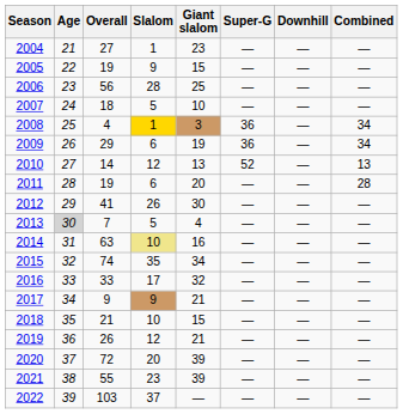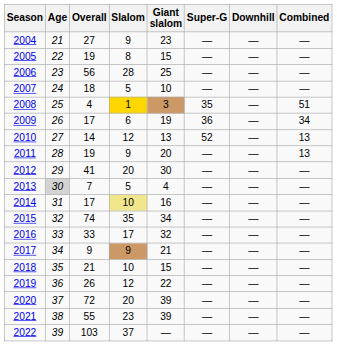 <table class="wikitable" style="text-align:center; font-size:100%;">
 <tr>
 <th>Season</th>
 <th>Age</th>
 <th>Overall</th>
 <th>Slalom</th>
 <th>Giant<br>slalom</th>
 <th>Super-G</th>
 <th>Downhill</th>
 <th>Combined</th>
 </tr>
 <tr>
 <td><a href='#'>2004</a></td>
 <td><em>21</em></td>
 <td>27</td>
-<td>1</td>
+<td>9</td>
 <td>23</td>
 <td>—</td>
 <td>—</td>
 <td>—</td>
 </tr>
 <tr>
 <td><a href='#'>2005</a></td>
 <td><em>22</em></td>
 <td>19</td>
-<td>9</td>
+<td>8</td>
 <td>15</td>
 <td>—</td>
 <td>—</td>
 <td>—</td>
 </tr>
 <tr>
 <td><a href='#'>2006</a></td>
 <td><em>23</em></td>
 <td>56</td>
 <td>28</td>
 <td>25</td>
 <td>—</td>
 <td>—</td>
 <td>—</td>
 </tr>
 <tr>
 <td><a href='#'>2007</a></td>
 <td><em>24</em></td>
 <td>18</td>
 <td>5</td>
 <td>10</td>
 <td>—</td>
 <td>—</td>
 <td>—</td>
 </tr>
 <tr>
 <td><a href='#'>2008</a></td>
 <td><em>25</em></td>
 <td>4</td>
 <td bgcolor="gold">1</td>
 <td bgcolor="cc9966">3</td>
-<td>36</td>
+<td>35</td>
 <td>—</td>
-<td>34</td>
+<td>51</td>
 </tr>
 <tr>
 <td><a href='#'>2009</a></td>
 <td><em>26</em></td>
-<td>29</td>
+<td>17</td>
 <td>6</td>
 <td>19</td>
 <td>36</td>
 <td>—</td>
 <td>34</td>
 </tr>
 <tr>
 <td><a href='#'>2010</a></td>
 <td><em>27</em></td>
 <td>14</td>
 <td>12</td>
 <td>13</td>
 <td>52</td>
 <td>—</td>
 <td>13</td>
 </tr>
 <tr>
 <td><a href='#'>2011</a></td>
 <td><em>28</em></td>
 <td>19</td>
-<td>6</td>
+<td>9</td>
 <td>20</td>
 <td>—</td>
 <td>—</td>
-<td>28</td>
+<td>13</td>
 </tr>
 <tr>
 <td><a href='#'>2012</a></td>
 <td><em>29</em></td>
 <td>41</td>
-<td>26</td>
+<td>20</td>
 <td>30</td>
 <td>—</td>
 <td>—</td>
 <td>—</td>
 </tr>
 <tr>
 <td><a href='#'>2013</a></td>
 <td style="background: lightgrey;"><em>30</em></td>
 <td>7</td>
 <td>5</td>
 <td>4</td>
 <td>—</td>
 <td>—</td>
 <td>—</td>
 </tr>
 <tr>
 <td><a href='#'>2014</a></td>
 <td><em>31</em></td>
-<td>63</td>
+<td>17</td>
 <td style="background: khaki;">10</td>
 <td>16</td>
 <td>—</td>
 <td>—</td>
 <td>—</td>
 </tr>
 <tr>
 <td><a href='#'>2015</a></td>
 <td><em>32</em></td>
 <td>74</td>
 <td>35</td>
 <td>34</td>
 <td>—</td>
 <td>—</td>
 <td>—</td>
 </tr>
 <tr>
 <td><a href='#'>2016</a></td>
 <td><em>33</em></td>
 <td>33</td>
 <td>17</td>
 <td>32</td>
 <td>—</td>
 <td>—</td>
 <td>—</td>
 </tr>
 <tr>
 <td><a href='#'>2017</a></td>
 <td><em>34</em></td>
 <td>9</td>
 <td bgcolor="cc9966">9</td>
 <td>21</td>
 <td>—</td>
 <td>—</td>
 <td>—</td>
 </tr>
 <tr>
 <td><a href='#'>2018</a></td>
 <td><em>35</em></td>
 <td>21</td>
 <td>10</td>
 <td>15</td>
 <td>—</td>
 <td>—</td>
 <td>—</td>
 </tr>
 <tr>
 <td><a href='#'>2019</a></td>
 <td><em>36</em></td>
 <td>26</td>
 <td>12</td>
-<td>21</td>
+<td>22</td>
 <td>—</td>
 <td>—</td>
 <td>—</td>
 </tr>
 <tr>
 <td><a href='#'>2020</a></td>
 <td><em>37</em></td>
 <td>72</td>
 <td>20</td>
 <td>39</td>
 <td>—</td>
 <td>—</td>
 <td>—</td>
 </tr>
 <tr>
 <td><a href='#'>2021</a></td>
 <td><em>38</em></td>
 <td>55</td>
 <td>23</td>
 <td>39</td>
 <td>—</td>
 <td>—</td>
 <td>—</td>
 </tr>
 <tr>
 <td><a href='#'>2022</a></td>
 <td><em>39</em></td>
 <td>103</td>
 <td>37</td>
 <td>—</td>
 <td>—</td>
 <td>—</td>
 <td>—</td>
 </tr>
 </table>
